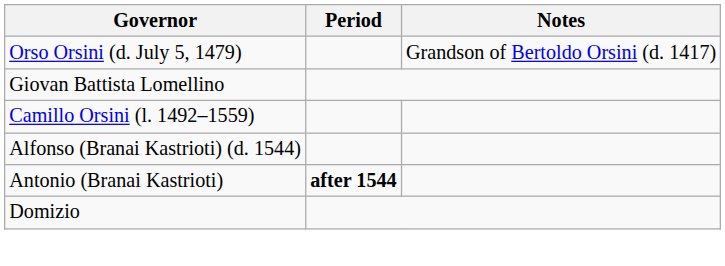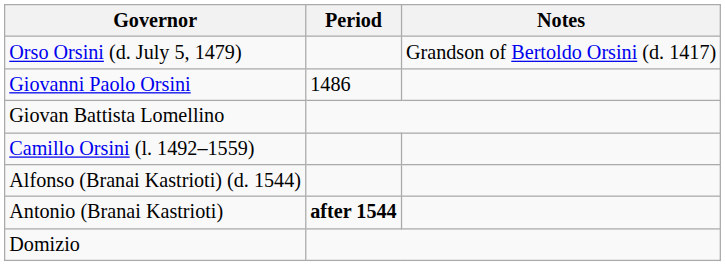 <table class="wikitable">
 <tr>
 <th>Governor</th>
 <th>Period</th>
 <th>Notes</th>
 </tr>
 <tr>
 <td><a href='#'>Orso Orsini</a> (d. July 5, 1479)</td>
 <td></td>
 <td>Grandson of <a href='#'>Bertoldo Orsini</a> (d. 1417)</td>
+</tr>
+<tr>
+<td><a href='#'>Giovanni Paolo Orsini</a></td>
+<td>1486</td>
+<td></td>
 </tr>
 <tr>
 <td>Giovan Battista Lomellino</td>
 </tr>
 <tr>
 <td><a href='#'>Camillo Orsini</a> (l. 1492–1559)</td>
 <td></td>
 <td></td>
 </tr>
 <tr>
 <td>Alfonso (Branai Kastrioti) (d. 1544)</td>
 <td></td>
 <td></td>
 </tr>
 <tr>
 <td>Antonio (Branai Kastrioti)</td>
 <td><strong>after 1544</strong></td>
 <td></td>
 </tr>
 <tr>
 <td>Domizio</td>
 </tr>
 </table>
